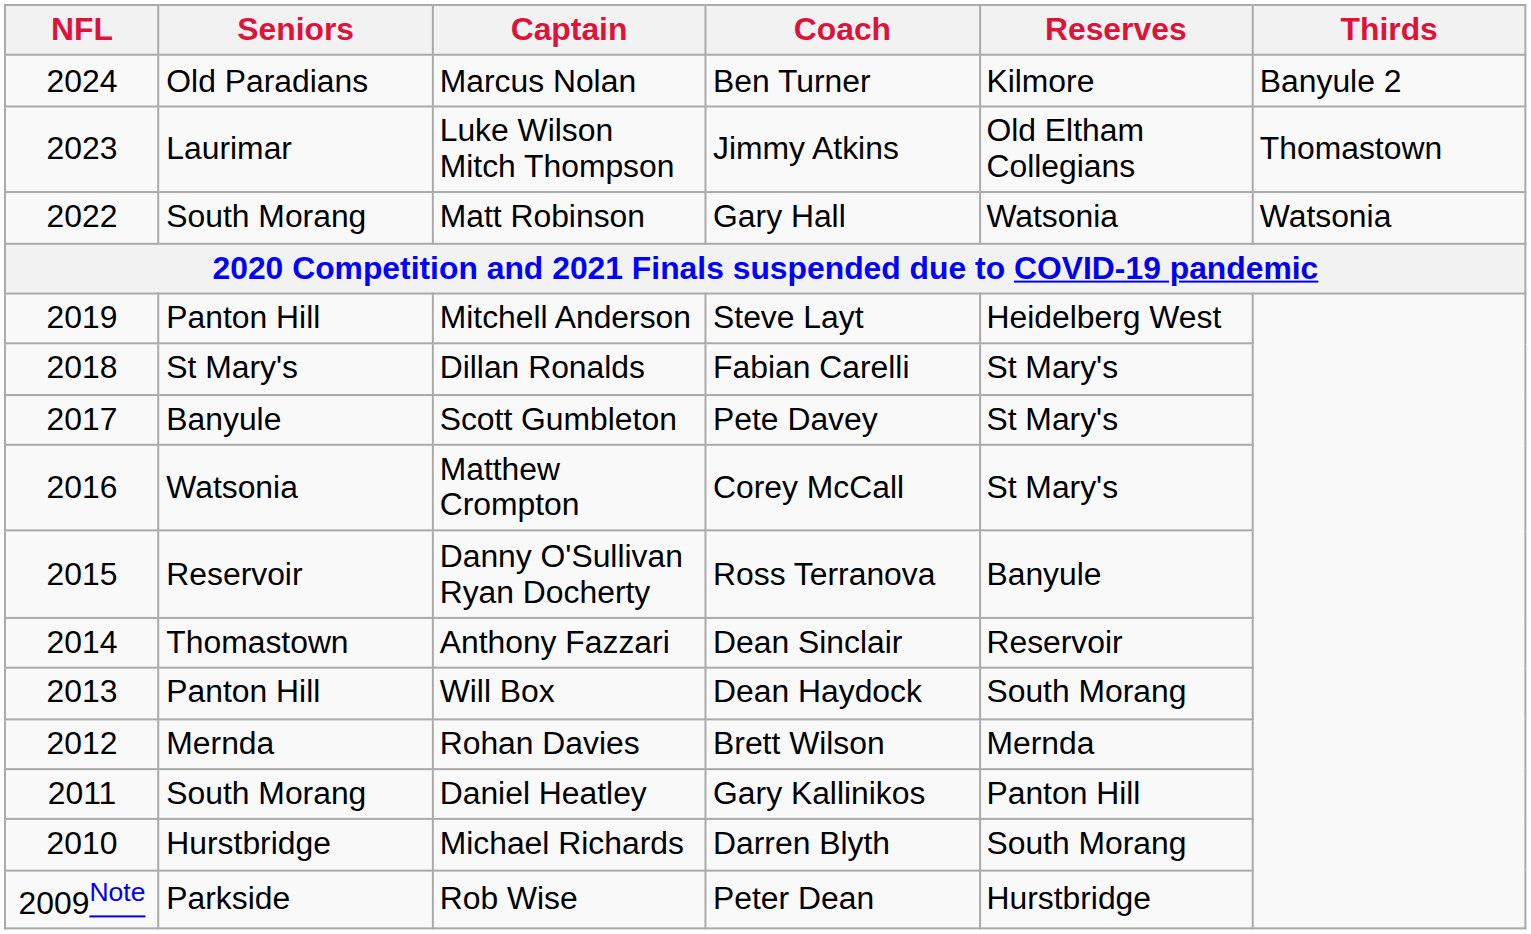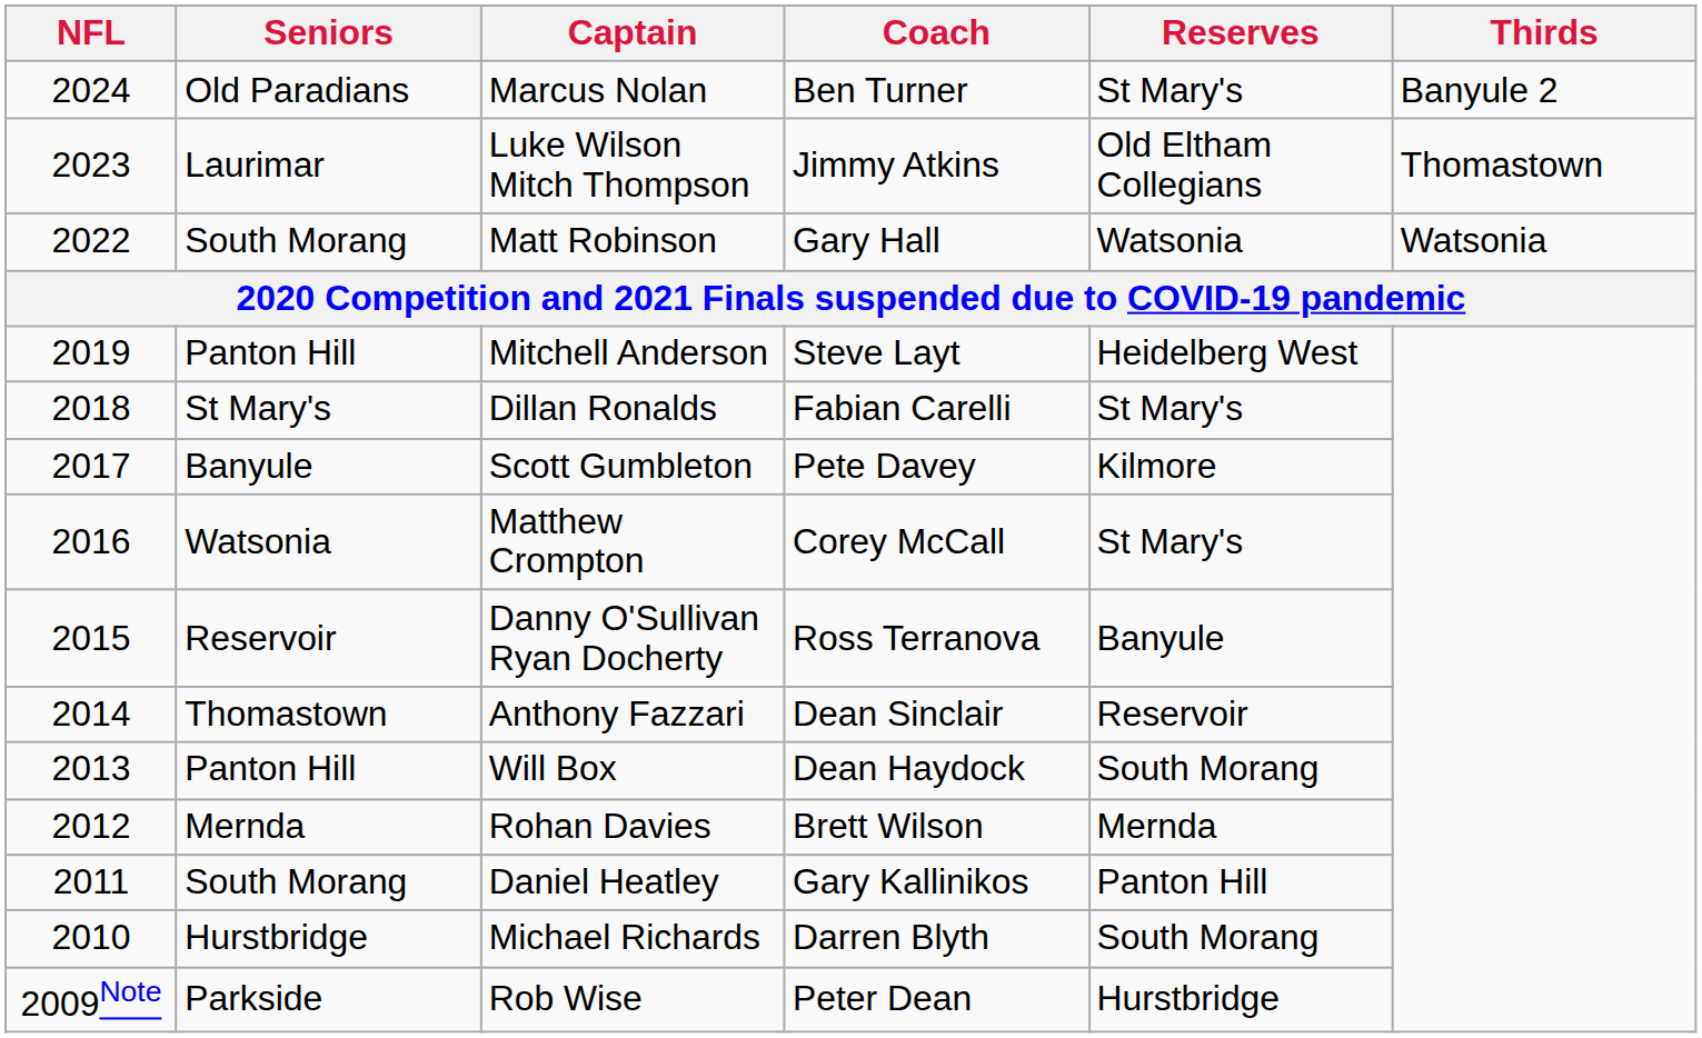 <table class="wikitable">
 <tr>
 <th style="color:crimson; width:70px;">NFL</th>
 <th style="color:crimson; width:130px;">Seniors</th>
 <th style="color:crimson; width:130px;">Captain</th>
 <th style="color:crimson; width:130px;">Coach</th>
 <th style="color:crimson; width:130px;">Reserves</th>
 <th style="color:crimson; width:130px;">Thirds</th>
 </tr>
 <tr>
 <td style="text-align:center;">2024</td>
 <td>Old Paradians</td>
 <td>Marcus Nolan</td>
 <td>Ben Turner</td>
-<td>Kilmore</td>
+<td>St Mary's</td>
 <td>Banyule 2</td>
 </tr>
 <tr>
 <td style="text-align:center;">2023</td>
 <td>Laurimar</td>
 <td>Luke Wilson<br>Mitch Thompson</td>
 <td>Jimmy Atkins</td>
 <td>Old Eltham Collegians</td>
 <td>Thomastown</td>
 </tr>
 <tr>
 <td style="text-align:center;">2022</td>
 <td>South Morang</td>
 <td>Matt Robinson</td>
 <td>Gary Hall</td>
 <td>Watsonia</td>
 <td>Watsonia</td>
 </tr>
 <tr>
 <th style="color:blue" colspan="6">2020 Competition and 2021 Finals suspended due to <a href='#'>COVID-19 pandemic</a></th>
 </tr>
 <tr>
 <td style="text-align:center;">2019</td>
 <td>Panton Hill</td>
 <td>Mitchell Anderson</td>
 <td>Steve Layt</td>
 <td>Heidelberg West</td>
 </tr>
 <tr>
 <td style="text-align:center;">2018</td>
 <td>St Mary's</td>
 <td>Dillan Ronalds</td>
 <td>Fabian Carelli</td>
 <td>St Mary's</td>
 </tr>
 <tr>
 <td style="text-align:center;">2017</td>
 <td>Banyule</td>
 <td>Scott Gumbleton</td>
 <td>Pete Davey</td>
-<td>St Mary's</td>
+<td>Kilmore</td>
 </tr>
 <tr>
 <td style="text-align:center;">2016</td>
 <td>Watsonia</td>
 <td>Matthew Crompton</td>
 <td>Corey McCall</td>
 <td>St Mary's</td>
 </tr>
 <tr>
 <td style="text-align:center;">2015</td>
 <td>Reservoir</td>
 <td>Danny O'Sullivan<br>Ryan Docherty</td>
 <td>Ross Terranova</td>
 <td>Banyule</td>
 </tr>
 <tr>
 <td style="text-align:center;">2014</td>
 <td>Thomastown</td>
 <td>Anthony Fazzari</td>
 <td>Dean Sinclair</td>
 <td>Reservoir</td>
 </tr>
 <tr>
 <td style="text-align:center;">2013</td>
 <td>Panton Hill</td>
 <td>Will Box</td>
 <td>Dean Haydock</td>
 <td>South Morang</td>
 </tr>
 <tr>
 <td style="text-align:center;">2012</td>
 <td>Mernda</td>
 <td>Rohan Davies</td>
 <td>Brett Wilson</td>
 <td>Mernda</td>
 </tr>
 <tr>
 <td style="text-align:center;">2011</td>
 <td>South Morang</td>
 <td>Daniel Heatley</td>
 <td>Gary Kallinikos</td>
 <td>Panton Hill</td>
 </tr>
 <tr>
 <td style="text-align:center;">2010</td>
 <td>Hurstbridge</td>
 <td>Michael Richards</td>
 <td>Darren Blyth</td>
 <td>South Morang</td>
 </tr>
 <tr>
 <td style="text-align:center;">2009<a href='#'><sup>Note</sup></a></td>
 <td>Parkside</td>
 <td>Rob Wise</td>
 <td>Peter Dean</td>
 <td>Hurstbridge</td>
 </tr>
 </table>
